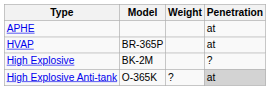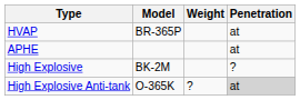 <table class="wikitable">
 <tr>
 <th>Type</th>
 <th>Model</th>
 <th>Weight</th>
 <th>Penetration</th>
 </tr>
 <tr>
-<td><a href='#'>APHE</a></td>
-<td></td>
+<td><a href='#'>HVAP</a></td>
+<td>BR-365P</td>
 <td></td>
 <td> at </td>
 </tr>
 <tr>
-<td><a href='#'>HVAP</a></td>
-<td>BR-365P</td>
+<td><a href='#'>APHE</a></td>
+<td></td>
 <td></td>
 <td> at </td>
 </tr>
 <tr>
 <td><a href='#'>High Explosive</a></td>
 <td>BK-2M</td>
 <td></td>
 <td>?</td>
 </tr>
 <tr>
 <td><a href='#'>High Explosive Anti-tank</a></td>
 <td>O-365K</td>
 <td>?</td>
 <td style="background: lightgrey;"> at </td>
 </tr>
 </table>
